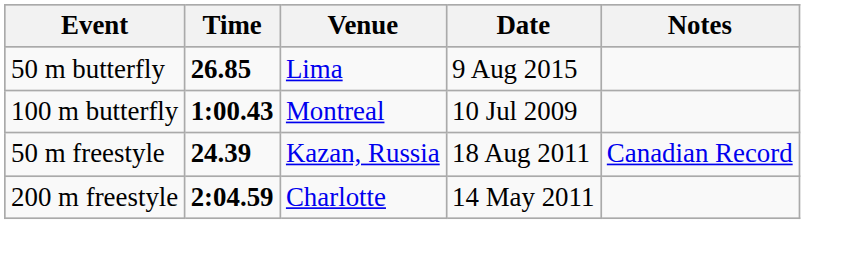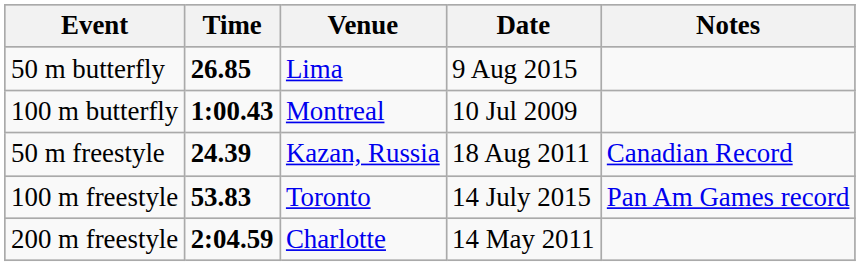 <table class="wikitable">
 <tr>
 <th>Event</th>
 <th>Time</th>
 <th>Venue</th>
 <th>Date</th>
 <th>Notes</th>
 </tr>
 <tr>
 <td>50 m butterfly</td>
 <td><strong>26.85</strong></td>
 <td><a href='#'>Lima</a></td>
 <td>9 Aug 2015</td>
 <td></td>
 </tr>
 <tr>
 <td>100 m butterfly</td>
 <td><strong>1:00.43	</strong></td>
 <td><a href='#'>Montreal</a></td>
 <td>10 Jul 2009</td>
 <td></td>
 </tr>
 <tr>
 <td>50 m freestyle</td>
 <td><strong>24.39</strong></td>
 <td><a href='#'>Kazan, Russia</a></td>
 <td>18 Aug 2011</td>
 <td><a href='#'>Canadian Record</a></td>
 </tr>
 <tr>
+<td>100 m freestyle</td>
+<td><strong>53.83</strong></td>
+<td><a href='#'>Toronto</a></td>
+<td>14 July 2015</td>
+<td><a href='#'>Pan Am Games record</a></td>
+</tr>
+<tr>
 <td>200 m freestyle</td>
 <td><strong>2:04.59</strong></td>
 <td><a href='#'>Charlotte</a></td>
 <td>14 May 2011</td>
 </tr>
 </table>
